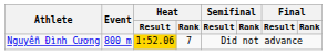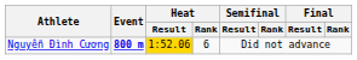 <table class=wikitable style="font-size:90%">
 <tr>
 <th rowspan="2">Athlete</th>
 <th rowspan="2">Event</th>
 <th colspan="2">Heat</th>
 <th colspan="2">Semifinal</th>
 <th colspan="2">Final</th>
 </tr>
 <tr style="font-size:95%">
 <th>Result</th>
 <th>Rank</th>
 <th>Result</th>
 <th>Rank</th>
 <th>Result</th>
 <th>Rank</th>
 </tr>
 <tr align=center>
 <td align=left><a href='#'>Nguyễn Đình Cương</a></td>
-<td align=left><a href='#'>800 m</a></td>
+<td align=left><strong><a href='#'>800 m</a></strong></td>
 <td style="background: gold;">1:52.06</td>
-<td>7</td>
+<td>6</td>
 <td colspan=4>Did not advance</td>
 </tr>
 </table>
